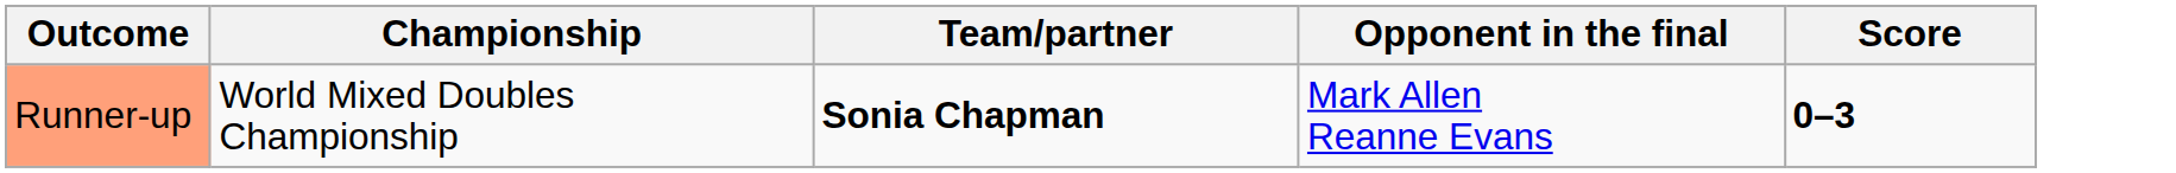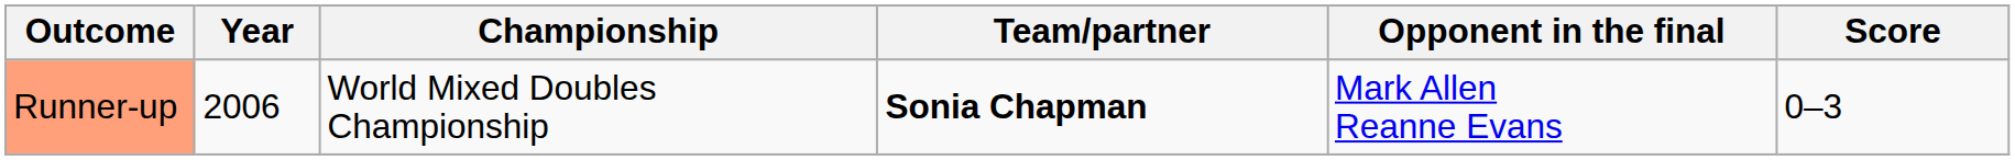 <table class="wikitable sortable">
 <tr>
 <th width="80">Outcome</th>
+<th width="50">Year</th>
 <th width="250">Championship</th>
 <th width="200">Team/partner</th>
 <th width="200">Opponent in the final</th>
 <th width="100">Score</th>
 </tr>
 <tr>
 <td style="background:#ffa07a;">Runner-up</td>
+<td>2006</td>
 <td>World Mixed Doubles Championship</td>
 <td><strong> Sonia Chapman</strong></td>
 <td> <a href='#'>Mark Allen</a><br> <a href='#'>Reanne Evans</a></td>
-<td><strong>0–3</strong></td>
+<td>0–3</td>
 </tr>
 </table>
